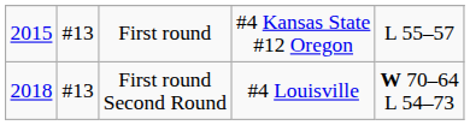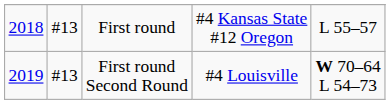 <table class="wikitable" style="text-align:center">
 <tr>
 </tr>
 <tr align="center">
-<td><a href='#'>2015</a></td>
+<td><a href='#'>2018</a></td>
 <td>#13</td>
 <td>First round</td>
 <td>#4 <a href='#'>Kansas State</a><br>#12 <a href='#'>Oregon</a></td>
 <td>L 55–57</td>
 </tr>
 <tr>
-<td><a href='#'>2018</a></td>
+<td><a href='#'>2019</a></td>
 <td>#13</td>
 <td>First round<br>Second Round</td>
 <td>#4 <a href='#'>Louisville</a></td>
 <td><strong>W</strong> 70–64<br>L 54–73</td>
 </tr>
 </table>
